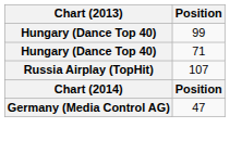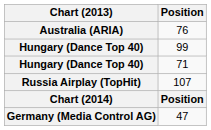 <table class="wikitable plainrowheaders" style="text-align:center;">
 <tr>
 <th>Chart (2013)</th>
 <th>Position</th>
+</tr>
+<tr>
+<th scope="row">Australia (ARIA)</th>
+<td style="text-align:center;">76</td>
 </tr>
 <tr>
 <th scope="row">Hungary (Dance Top 40)</th>
 <td style="text-align:center;">99</td>
 </tr>
 <tr>
 <th scope="row">Hungary (Dance Top 40)</th>
 <td style="text-align:center;">71</td>
 </tr>
 <tr>
 <th scope="row">Russia Airplay (TopHit)</th>
 <td>107</td>
 </tr>
 <tr>
 <th>Chart (2014)</th>
 <th>Position</th>
 </tr>
 <tr>
 <th scope="row">Germany (Media Control AG)</th>
 <td style="text-align:center;">47</td>
 </tr>
 </table>
